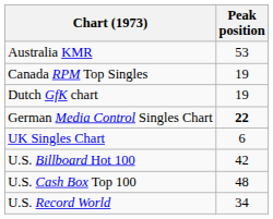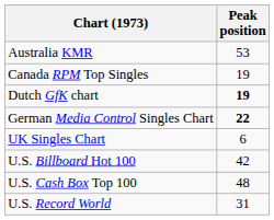 <table class="wikitable sortable">
 <tr>
 <th>Chart (1973)</th>
 <th>Peak<br>position</th>
 </tr>
 <tr>
 <td>Australia <a href='#'>KMR</a></td>
 <td style="text-align:center;">53</td>
 </tr>
 <tr>
 <td>Canada <em><a href='#'>RPM</a></em> Top Singles</td>
 <td style="text-align:center;">19</td>
 </tr>
 <tr>
 <td>Dutch <em><a href='#'>GfK</a></em> chart</td>
-<td style="text-align:center;">19</td>
+<td style="text-align:center;"><strong>19</strong></td>
 </tr>
 <tr>
 <td>German <em><a href='#'>Media Control</a></em> Singles Chart</td>
 <td style="text-align:center;"><strong>22</strong></td>
 </tr>
 <tr>
 <td><a href='#'>UK Singles Chart</a></td>
 <td style="text-align:center;">6</td>
 </tr>
 <tr>
 <td>U.S. <a href='#'><em>Billboard</em> Hot 100</a></td>
 <td style="text-align:center;">42</td>
 </tr>
 <tr>
 <td>U.S. <em><a href='#'>Cash Box</a></em> Top 100</td>
 <td style="text-align:center;">48</td>
 </tr>
 <tr>
 <td>U.S. <em><a href='#'>Record World</a></em></td>
-<td style="text-align:center;">34</td>
+<td style="text-align:center;">31</td>
 </tr>
 </table>
